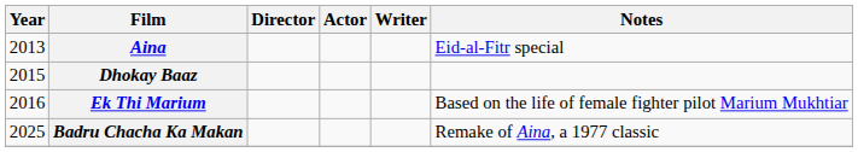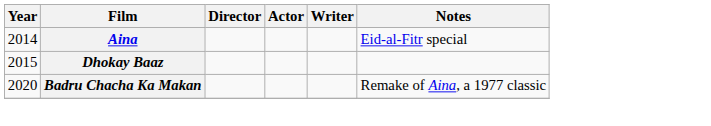 <table class="wikitable sortable">
 <tr style="text-align:center;">
 <th>Year</th>
 <th>Film</th>
 <th>Director</th>
 <th>Actor</th>
 <th>Writer</th>
 <th>Notes</th>
 </tr>
 <tr>
-<td>2013</td>
+<td>2014</td>
 <th scope="row"><em><a href='#'>Aina</a></em></th>
 <td></td>
 <td></td>
 <td></td>
 <td><a href='#'>Eid-al-Fitr</a> special</td>
 </tr>
 <tr>
 <td>2015</td>
 <th scope="row"><em>Dhokay Baaz</em></th>
 <td></td>
 <td></td>
 <td></td>
 <td></td>
 </tr>
 <tr>
-<td>2016</td>
-<th scope="row"><em><a href='#'>Ek Thi Marium</a></em></th>
-<td></td>
-<td></td>
-<td></td>
-<td>Based on the life of female fighter pilot <a href='#'>Marium Mukhtiar</a></td>
-</tr>
-<tr>
-<td>2025</td>
+<td>2020</td>
 <th><em>Badru Chacha Ka Makan</em></th>
 <td></td>
 <td></td>
 <td></td>
 <td>Remake of <em><a href='#'>Aina</a></em>, a 1977 classic</td>
 </tr>
 <tr>
 </tr>
 </table>
